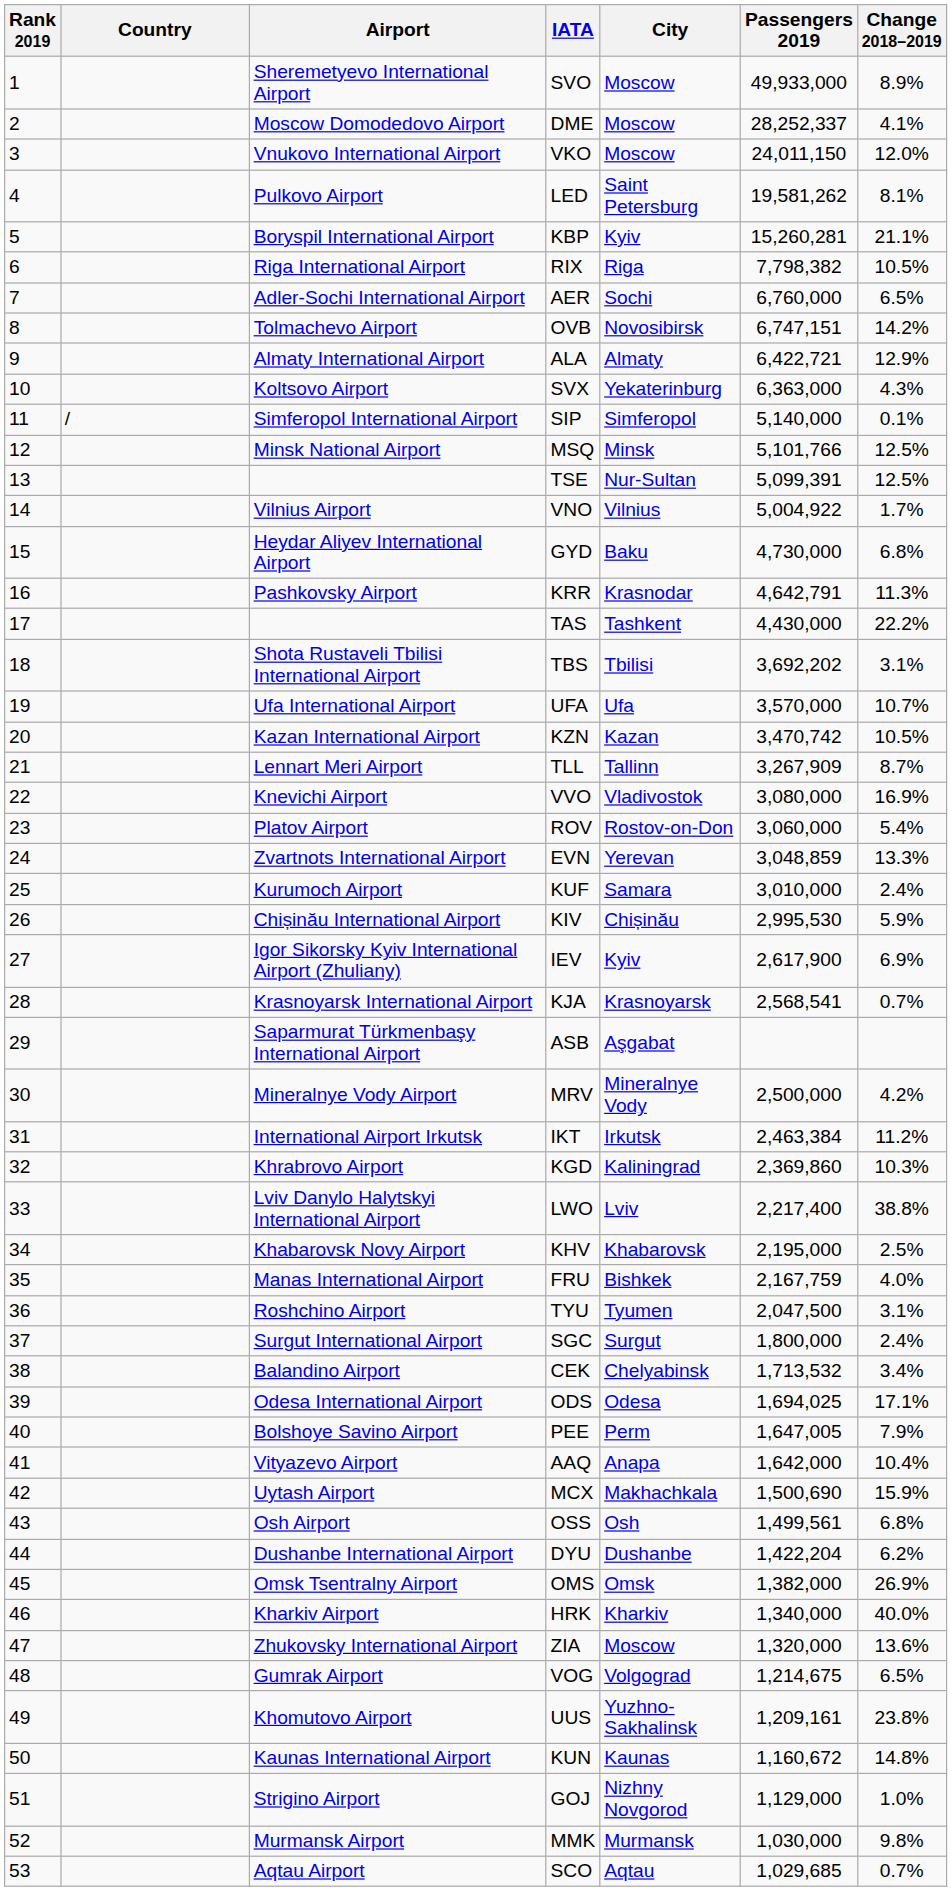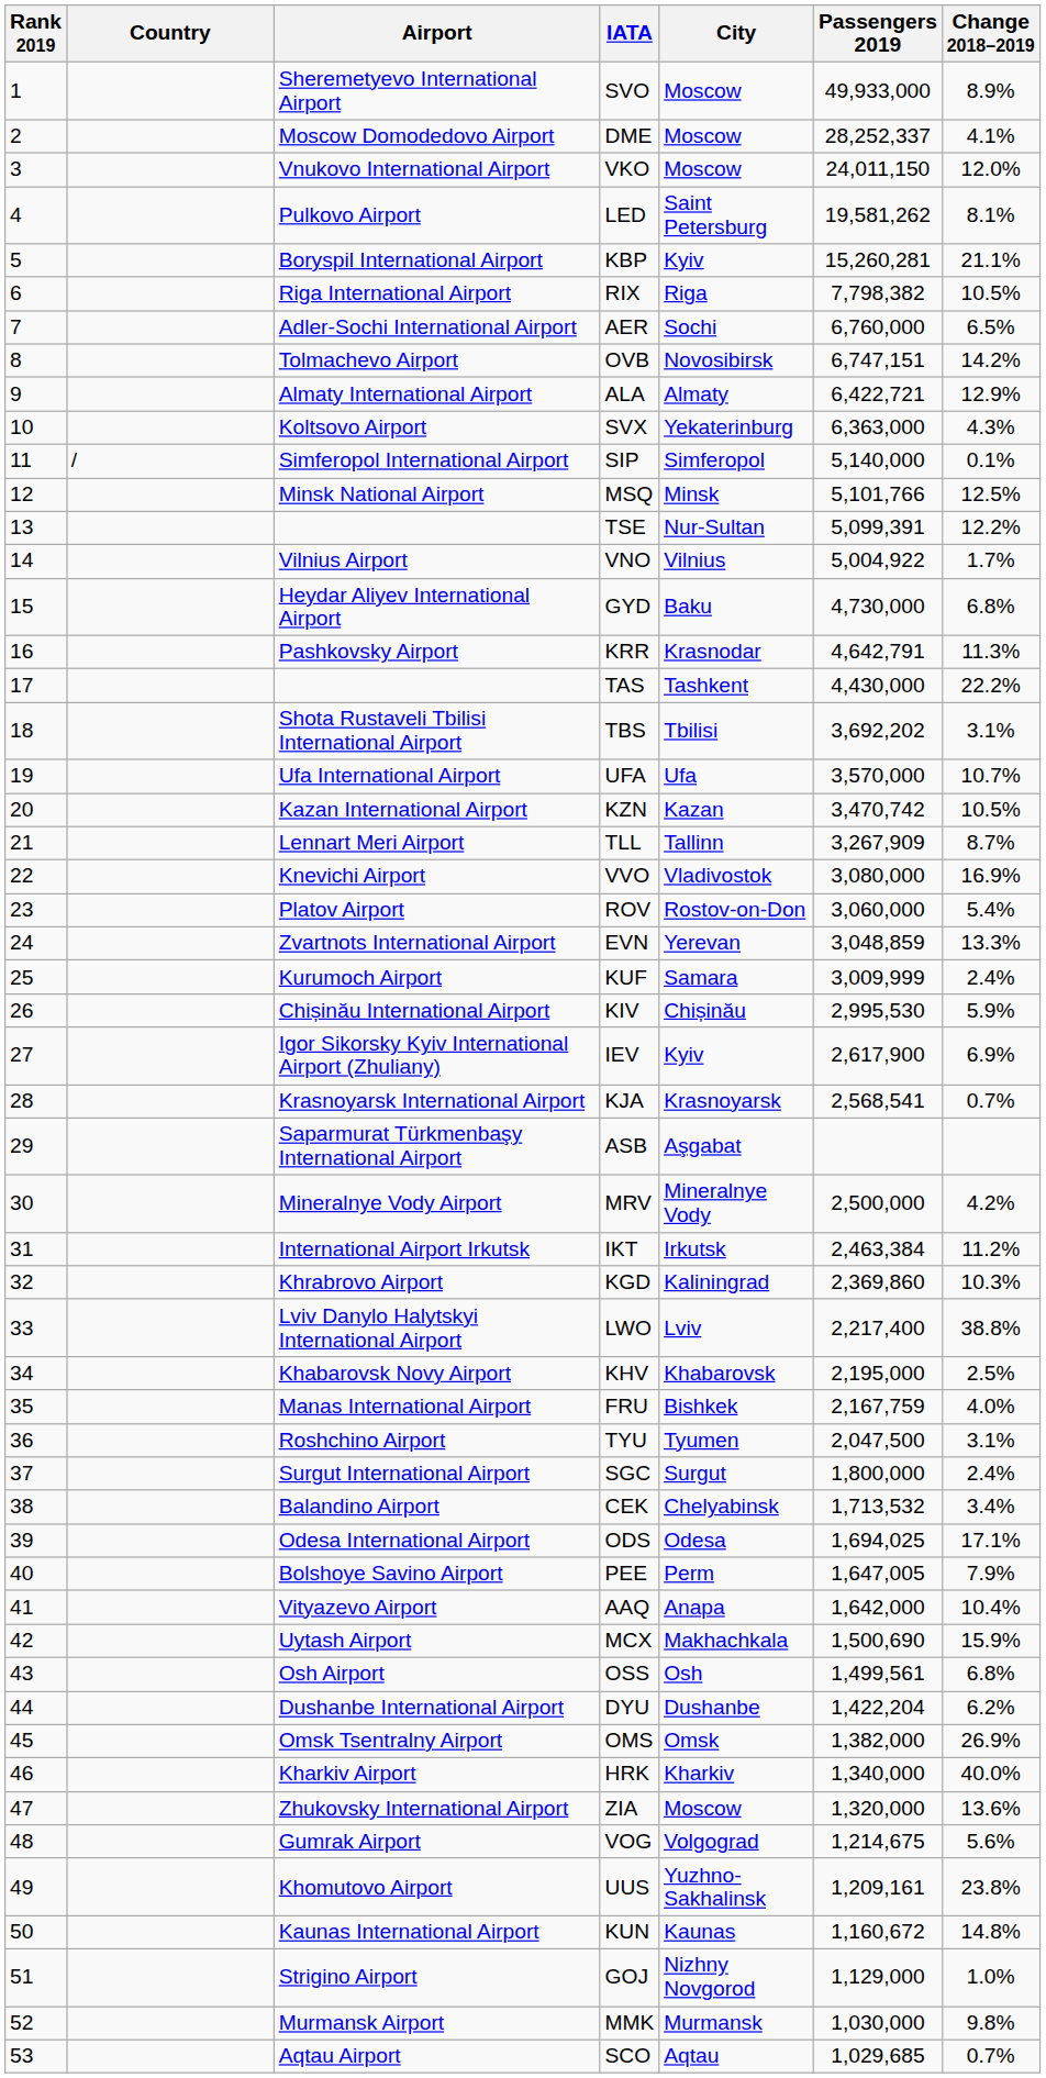 <table class="wikitable sortable">
 <tr>
 <th>Rank<br><small>2019</small></th>
 <th style="width:150px;">Country</th>
 <th style="width:240px;">Airport</th>
 <th><a href='#'>IATA</a></th>
 <th style="width:110px;">City</th>
 <th>Passengers<br>2019</th>
 <th>Change<br><small>2018–2019</small></th>
 </tr>
 <tr>
 <td>1</td>
 <td></td>
 <td><a href='#'>Sheremetyevo International Airport</a></td>
 <td>SVO</td>
 <td><a href='#'>Moscow</a></td>
 <td align="center">49,933,000</td>
 <td align="center">8.9%</td>
 </tr>
 <tr>
 <td>2</td>
 <td></td>
 <td><a href='#'>Moscow Domodedovo Airport</a></td>
 <td>DME</td>
 <td><a href='#'>Moscow</a></td>
 <td align="center">28,252,337</td>
 <td align="center">4.1%</td>
 </tr>
 <tr>
 <td>3</td>
 <td></td>
 <td><a href='#'>Vnukovo International Airport</a></td>
 <td>VKO</td>
 <td><a href='#'>Moscow</a></td>
 <td align="center">24,011,150</td>
 <td align="center">12.0%</td>
 </tr>
 <tr>
 <td>4</td>
 <td></td>
 <td><a href='#'>Pulkovo Airport</a></td>
 <td>LED</td>
 <td><a href='#'>Saint Petersburg</a></td>
 <td align="center">19,581,262</td>
 <td align="center">8.1%</td>
 </tr>
 <tr>
 <td>5</td>
 <td></td>
 <td><a href='#'>Boryspil International Airport</a></td>
 <td>KBP</td>
 <td><a href='#'>Kyiv</a></td>
 <td align="center">15,260,281</td>
 <td align="center">21.1%</td>
 </tr>
 <tr>
 <td>6</td>
 <td></td>
 <td><a href='#'>Riga International Airport</a></td>
 <td>RIX</td>
 <td><a href='#'>Riga</a></td>
 <td align="center">7,798,382</td>
 <td align="center">10.5%</td>
 </tr>
 <tr>
 <td>7</td>
 <td></td>
 <td><a href='#'>Adler-Sochi International Airport</a></td>
 <td>AER</td>
 <td><a href='#'>Sochi</a></td>
 <td align="center">6,760,000</td>
 <td align="center">6.5%</td>
 </tr>
 <tr>
 <td>8</td>
 <td></td>
 <td><a href='#'>Tolmachevo Airport</a></td>
 <td>OVB</td>
 <td><a href='#'>Novosibirsk</a></td>
 <td align="center">6,747,151</td>
 <td align="center">14.2%</td>
 </tr>
 <tr>
 <td>9</td>
 <td></td>
 <td><a href='#'>Almaty International Airport</a></td>
 <td>ALA</td>
 <td><a href='#'>Almaty</a></td>
 <td align="center">6,422,721</td>
 <td align="center">12.9%</td>
 </tr>
 <tr>
 <td>10</td>
 <td></td>
 <td><a href='#'>Koltsovo Airport</a></td>
 <td>SVX</td>
 <td><a href='#'>Yekaterinburg</a></td>
 <td align="center">6,363,000</td>
 <td align="center">4.3%</td>
 </tr>
 <tr>
 <td>11</td>
 <td>/</td>
 <td><a href='#'>Simferopol International Airport</a></td>
 <td>SIP</td>
 <td><a href='#'>Simferopol</a></td>
 <td align="center">5,140,000</td>
 <td align="center">0.1%</td>
 </tr>
 <tr>
 <td>12</td>
 <td></td>
 <td><a href='#'>Minsk National Airport</a></td>
 <td>MSQ</td>
 <td><a href='#'>Minsk</a></td>
 <td align="center">5,101,766</td>
 <td align="center">12.5%</td>
 </tr>
 <tr>
 <td>13</td>
 <td></td>
 <td></td>
 <td>TSE</td>
 <td><a href='#'>Nur-Sultan</a></td>
 <td align="center">5,099,391</td>
-<td align="center">12.5%</td>
+<td align="center">12.2%</td>
 </tr>
 <tr>
 <td>14</td>
 <td></td>
 <td><a href='#'>Vilnius Airport</a></td>
 <td>VNO</td>
 <td><a href='#'>Vilnius</a></td>
 <td align="center">5,004,922</td>
 <td align="center">1.7%</td>
 </tr>
 <tr>
 <td>15</td>
 <td></td>
 <td><a href='#'>Heydar Aliyev International Airport</a></td>
 <td>GYD</td>
 <td><a href='#'>Baku</a></td>
 <td align="center">4,730,000</td>
 <td align="center">6.8%</td>
 </tr>
 <tr>
 <td>16</td>
 <td></td>
 <td><a href='#'>Pashkovsky Airport</a></td>
 <td>KRR</td>
 <td><a href='#'>Krasnodar</a></td>
 <td align="center">4,642,791</td>
 <td align="center">11.3%</td>
 </tr>
 <tr>
 <td>17</td>
 <td></td>
 <td></td>
 <td>TAS</td>
 <td><a href='#'>Tashkent</a></td>
 <td align="center">4,430,000</td>
 <td align="center">22.2%</td>
 </tr>
 <tr>
 <td>18</td>
 <td></td>
 <td><a href='#'>Shota Rustaveli Tbilisi International Airport</a></td>
 <td>TBS</td>
 <td><a href='#'>Tbilisi</a></td>
 <td align="center">3,692,202</td>
 <td align="center">3.1%</td>
 </tr>
 <tr>
 <td>19</td>
 <td></td>
 <td><a href='#'>Ufa International Airport</a></td>
 <td>UFA</td>
 <td><a href='#'>Ufa</a></td>
 <td align="center">3,570,000</td>
 <td align="center">10.7%</td>
 </tr>
 <tr>
 <td>20</td>
 <td></td>
 <td><a href='#'>Kazan International Airport</a></td>
 <td>KZN</td>
 <td><a href='#'>Kazan</a></td>
 <td align="center">3,470,742</td>
 <td align="center">10.5%</td>
 </tr>
 <tr>
 <td>21</td>
 <td></td>
 <td><a href='#'>Lennart Meri Airport</a></td>
 <td>TLL</td>
 <td><a href='#'>Tallinn</a></td>
 <td align="center">3,267,909</td>
 <td align=center>8.7%</td>
 </tr>
 <tr>
 <td>22</td>
 <td></td>
 <td><a href='#'>Knevichi Airport</a></td>
 <td>VVO</td>
 <td><a href='#'>Vladivostok</a></td>
 <td align=center>3,080,000</td>
 <td align="center">16.9%</td>
 </tr>
 <tr>
 <td>23</td>
 <td></td>
 <td><a href='#'>Platov Airport</a></td>
 <td>ROV</td>
 <td><a href='#'>Rostov-on-Don</a></td>
 <td align="center">3,060,000</td>
 <td align="center">5.4%</td>
 </tr>
 <tr>
 <td>24</td>
 <td></td>
 <td><a href='#'>Zvartnots International Airport</a></td>
 <td>EVN</td>
 <td><a href='#'>Yerevan</a></td>
 <td align=center>3,048,859</td>
 <td align="center">13.3%</td>
 </tr>
 <tr>
 <td>25</td>
 <td></td>
 <td><a href='#'>Kurumoch Airport</a></td>
 <td>KUF</td>
 <td><a href='#'>Samara</a></td>
-<td align="center">3,010,000</td>
+<td align="center">3,009,999</td>
 <td align=center>2.4%</td>
 </tr>
 <tr>
 <td>26</td>
 <td></td>
 <td><a href='#'>Chișinău International Airport</a></td>
 <td>KIV</td>
 <td><a href='#'>Chișinău</a></td>
 <td align="center">2,995,530</td>
 <td align=center>5.9%</td>
 </tr>
 <tr>
 <td>27</td>
 <td></td>
 <td><a href='#'>Igor Sikorsky Kyiv International Airport (Zhuliany)</a></td>
 <td>IEV</td>
 <td><a href='#'>Kyiv</a></td>
 <td align="center">2,617,900</td>
 <td align="center">6.9%</td>
 </tr>
 <tr>
 <td>28</td>
 <td></td>
 <td><a href='#'>Krasnoyarsk International Airport</a></td>
 <td>KJA</td>
 <td><a href='#'>Krasnoyarsk</a></td>
 <td align="center">2,568,541</td>
 <td align="center">0.7%</td>
 </tr>
 <tr>
 <td>29</td>
 <td></td>
 <td><a href='#'>Saparmurat Türkmenbaşy International Airport</a></td>
 <td>ASB</td>
 <td><a href='#'>Aşgabat</a></td>
 <td></td>
 <td align="center"></td>
 </tr>
 <tr>
 <td>30</td>
 <td></td>
 <td><a href='#'>Mineralnye Vody Airport</a></td>
 <td>MRV</td>
 <td><a href='#'>Mineralnye Vody</a></td>
 <td align="center">2,500,000</td>
 <td align="center">4.2%</td>
 </tr>
 <tr>
 <td>31</td>
 <td></td>
 <td><a href='#'>International Airport Irkutsk</a></td>
 <td>IKT</td>
 <td><a href='#'>Irkutsk</a></td>
 <td align="center">2,463,384</td>
 <td align="center">11.2%</td>
 </tr>
 <tr>
 <td>32</td>
 <td></td>
 <td><a href='#'>Khrabrovo Airport</a></td>
 <td>KGD</td>
 <td><a href='#'>Kaliningrad</a></td>
 <td align="center">2,369,860</td>
 <td align="center">10.3%</td>
 </tr>
 <tr>
 <td>33</td>
 <td></td>
 <td><a href='#'>Lviv Danylo Halytskyi International Airport</a></td>
 <td>LWO</td>
 <td><a href='#'>Lviv</a></td>
 <td align="center">2,217,400</td>
 <td align="center">38.8%</td>
 </tr>
 <tr>
 <td>34</td>
 <td></td>
 <td><a href='#'>Khabarovsk Novy Airport</a></td>
 <td>KHV</td>
 <td><a href='#'>Khabarovsk</a></td>
 <td align="center">2,195,000</td>
 <td align="center">2.5%</td>
 </tr>
 <tr>
 <td>35</td>
 <td></td>
 <td><a href='#'>Manas International Airport</a></td>
 <td>FRU</td>
 <td><a href='#'>Bishkek</a></td>
 <td align="center">2,167,759</td>
 <td align="center">4.0%</td>
 </tr>
 <tr>
 <td>36</td>
 <td></td>
 <td><a href='#'>Roshchino Airport</a></td>
 <td>TYU</td>
 <td><a href='#'>Tyumen</a></td>
 <td align="center">2,047,500</td>
 <td align="center">3.1%</td>
 </tr>
 <tr>
 <td>37</td>
 <td></td>
 <td><a href='#'>Surgut International Airport</a></td>
 <td>SGC</td>
 <td><a href='#'>Surgut</a></td>
 <td align="center">1,800,000</td>
 <td align="center">2.4%</td>
 </tr>
 <tr>
 <td>38</td>
 <td></td>
 <td><a href='#'>Balandino Airport</a></td>
 <td>CEK</td>
 <td><a href='#'>Chelyabinsk</a></td>
 <td align="center">1,713,532</td>
 <td align="center">3.4%</td>
 </tr>
 <tr>
 <td>39</td>
 <td></td>
 <td><a href='#'>Odesa International Airport</a></td>
 <td>ODS</td>
 <td><a href='#'>Odesa</a></td>
 <td align="center">1,694,025</td>
 <td align="center">17.1%</td>
 </tr>
 <tr>
 <td>40</td>
 <td></td>
 <td><a href='#'>Bolshoye Savino Airport</a></td>
 <td>PEE</td>
 <td><a href='#'>Perm</a></td>
 <td align="center">1,647,005</td>
 <td align="center">7.9%</td>
 </tr>
 <tr>
 <td>41</td>
 <td></td>
 <td><a href='#'>Vityazevo Airport</a></td>
 <td>AAQ</td>
 <td><a href='#'>Anapa</a></td>
 <td align="center">1,642,000</td>
 <td align="center">10.4%</td>
 </tr>
 <tr>
 <td>42</td>
 <td></td>
 <td><a href='#'>Uytash Airport</a></td>
 <td>MCX</td>
 <td><a href='#'>Makhachkala</a></td>
 <td align="center">1,500,690</td>
 <td align="center">15.9%</td>
 </tr>
 <tr>
 <td>43</td>
 <td></td>
 <td><a href='#'>Osh Airport</a></td>
 <td>OSS</td>
 <td><a href='#'>Osh</a></td>
 <td align="center">1,499,561</td>
 <td align="center">6.8%</td>
 </tr>
 <tr>
 <td>44</td>
 <td></td>
 <td><a href='#'>Dushanbe International Airport</a></td>
 <td>DYU</td>
 <td><a href='#'>Dushanbe</a></td>
 <td align="center">1,422,204</td>
 <td align="center">6.2%</td>
 </tr>
 <tr>
 <td>45</td>
 <td></td>
 <td><a href='#'>Omsk Tsentralny Airport</a></td>
 <td>OMS</td>
 <td><a href='#'>Omsk</a></td>
 <td align="center">1,382,000</td>
 <td align="center">26.9%</td>
 </tr>
 <tr>
 <td>46</td>
 <td></td>
 <td><a href='#'>Kharkiv Airport</a></td>
 <td>HRK</td>
 <td><a href='#'>Kharkiv</a></td>
 <td align="center">1,340,000</td>
 <td align="center">40.0%</td>
 </tr>
 <tr>
 <td>47</td>
 <td></td>
 <td><a href='#'>Zhukovsky International Airport</a></td>
 <td>ZIA</td>
 <td><a href='#'>Moscow</a></td>
 <td align="center">1,320,000</td>
 <td align="center">13.6%</td>
 </tr>
 <tr>
 <td>48</td>
 <td></td>
 <td><a href='#'>Gumrak Airport</a></td>
 <td>VOG</td>
 <td><a href='#'>Volgograd</a></td>
 <td align="center">1,214,675</td>
-<td align="center">6.5%</td>
+<td align="center">5.6%</td>
 </tr>
 <tr>
 <td>49</td>
 <td></td>
 <td><a href='#'>Khomutovo Airport</a></td>
 <td>UUS</td>
 <td><a href='#'>Yuzhno-Sakhalinsk</a></td>
 <td align="center">1,209,161</td>
 <td align="center">23.8%</td>
 </tr>
 <tr>
 <td>50</td>
 <td></td>
 <td><a href='#'>Kaunas International Airport</a></td>
 <td>KUN</td>
 <td><a href='#'>Kaunas</a></td>
 <td align="center">1,160,672</td>
 <td align="center">14.8%</td>
 </tr>
 <tr>
 <td>51</td>
 <td></td>
 <td><a href='#'>Strigino Airport</a></td>
 <td>GOJ</td>
 <td><a href='#'>Nizhny Novgorod</a></td>
 <td align="center">1,129,000</td>
 <td align="center">1.0%</td>
 </tr>
 <tr>
 <td>52</td>
 <td></td>
 <td><a href='#'>Murmansk Airport</a></td>
 <td>MMK</td>
 <td><a href='#'>Murmansk</a></td>
 <td align="center">1,030,000</td>
 <td align="center">9.8%</td>
 </tr>
 <tr>
 <td>53</td>
 <td></td>
 <td><a href='#'>Aqtau Airport</a></td>
 <td>SCO</td>
 <td><a href='#'>Aqtau</a></td>
 <td align="center">1,029,685</td>
 <td align="center">0.7%</td>
 </tr>
 </table>
